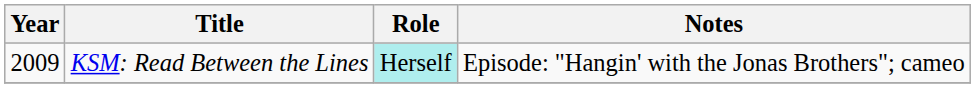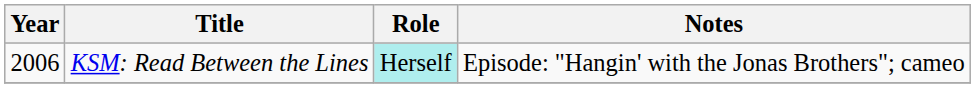 <table class="wikitable sortable">
 <tr>
 <th>Year</th>
 <th>Title</th>
 <th>Role</th>
 <th class="unsortable">Notes</th>
 </tr>
 <tr>
-<td>2009</td>
+<td>2006</td>
 <td><em><a href='#'>KSM</a>: Read Between the Lines</em></td>
 <td style="background: paleturquoise;">Herself</td>
 <td>Episode: "Hangin' with the Jonas Brothers"; cameo</td>
 </tr>
 <tr>
 </tr>
 </table>
